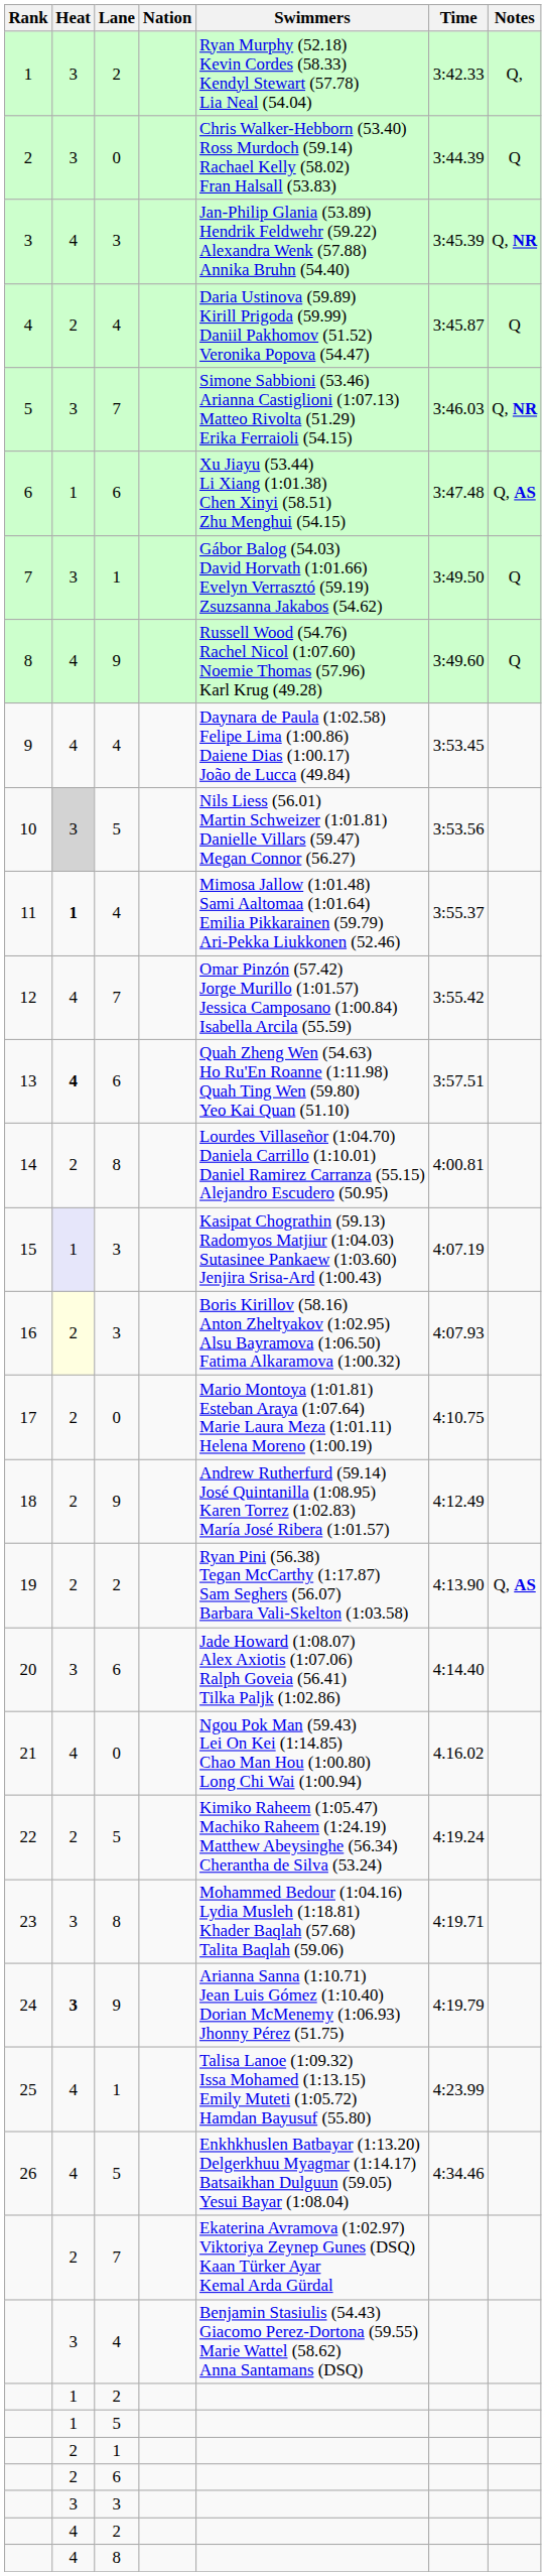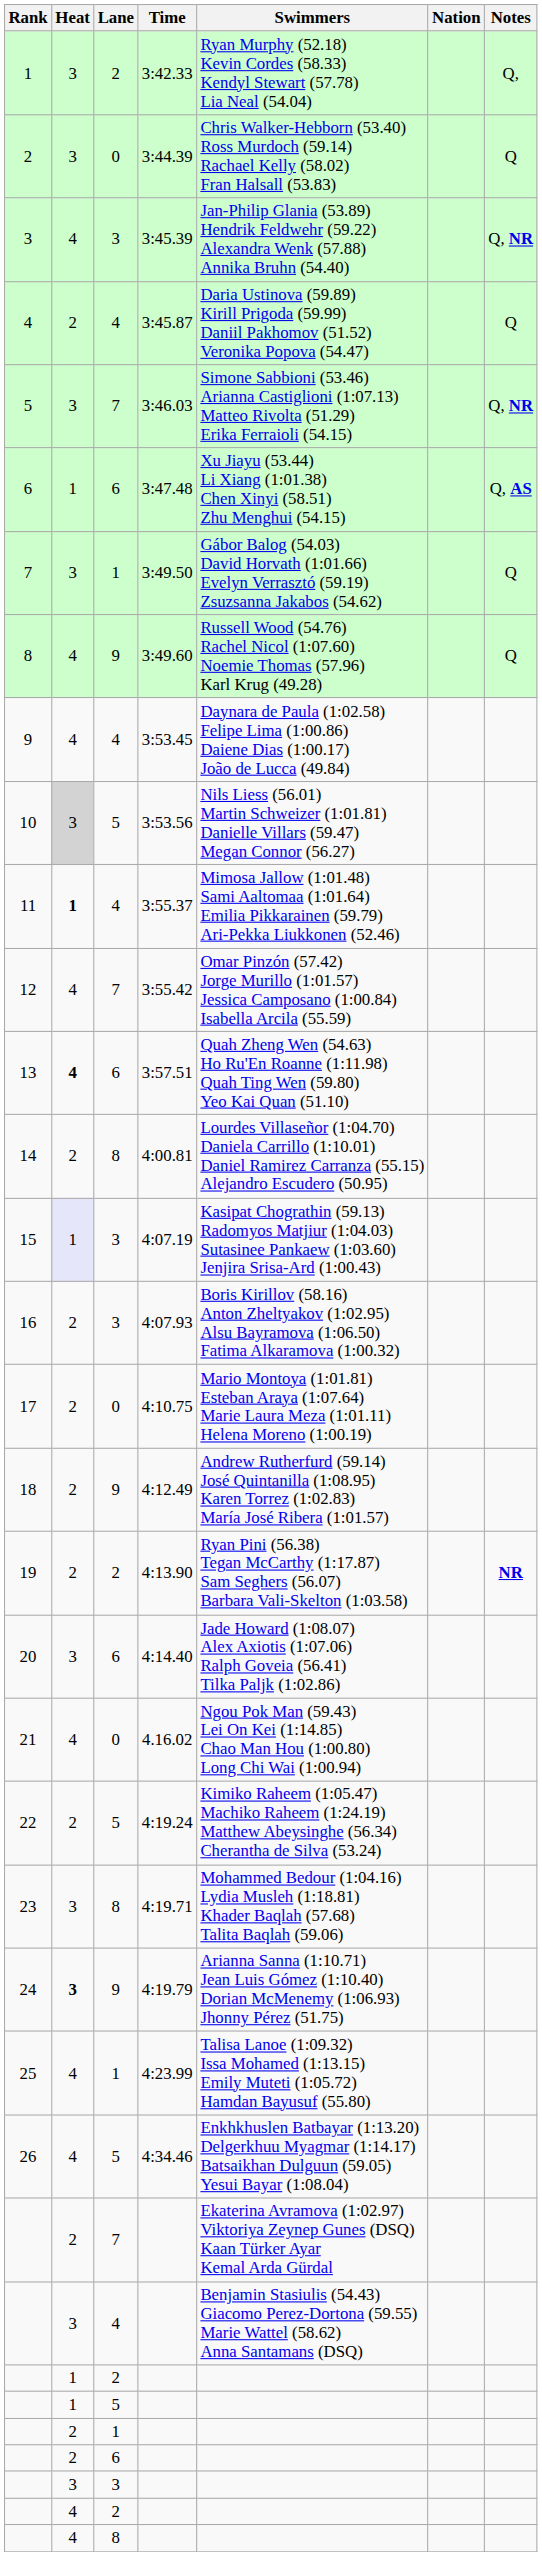 <table class="wikitable sortable" style="text-align:center">
 <tr>
 <th>Rank</th>
 <th>Heat</th>
 <th>Lane</th>
+<th>Time</th>
+<th>Swimmers</th>
 <th>Nation</th>
-<th>Swimmers</th>
-<th>Time</th>
 <th>Notes</th>
 </tr>
 <tr bgcolor=ccffcc>
 <td>1</td>
 <td>3</td>
 <td>2</td>
+<td>3:42.33</td>
+<td align=left><a href='#'>Ryan Murphy</a> (52.18)<br><a href='#'>Kevin Cordes</a> (58.33)<br><a href='#'>Kendyl Stewart</a> (57.78)<br><a href='#'>Lia Neal</a> (54.04)</td>
 <td align=left></td>
-<td align=left><a href='#'>Ryan Murphy</a> (52.18)<br><a href='#'>Kevin Cordes</a> (58.33)<br><a href='#'>Kendyl Stewart</a> (57.78)<br><a href='#'>Lia Neal</a> (54.04)</td>
-<td>3:42.33</td>
 <td>Q,  </td>
 </tr>
 <tr bgcolor=ccffcc>
 <td>2</td>
 <td>3</td>
 <td>0</td>
+<td>3:44.39</td>
+<td align=left><a href='#'>Chris Walker-Hebborn</a> (53.40)<br><a href='#'>Ross Murdoch</a> (59.14)<br><a href='#'>Rachael Kelly</a> (58.02)<br><a href='#'>Fran Halsall</a> (53.83)</td>
 <td align=left></td>
-<td align=left><a href='#'>Chris Walker-Hebborn</a> (53.40)<br><a href='#'>Ross Murdoch</a> (59.14)<br><a href='#'>Rachael Kelly</a> (58.02)<br><a href='#'>Fran Halsall</a> (53.83)</td>
-<td>3:44.39</td>
 <td>Q</td>
 </tr>
 <tr bgcolor=ccffcc>
 <td>3</td>
 <td>4</td>
 <td>3</td>
+<td>3:45.39</td>
+<td align=left><a href='#'>Jan-Philip Glania</a> (53.89)<br><a href='#'>Hendrik Feldwehr</a> (59.22)<br><a href='#'>Alexandra Wenk</a> (57.88)<br><a href='#'>Annika Bruhn</a> (54.40)</td>
 <td align=left></td>
-<td align=left><a href='#'>Jan-Philip Glania</a> (53.89)<br><a href='#'>Hendrik Feldwehr</a> (59.22)<br><a href='#'>Alexandra Wenk</a> (57.88)<br><a href='#'>Annika Bruhn</a> (54.40)</td>
-<td>3:45.39</td>
 <td>Q, <strong><a href='#'>NR</a></strong></td>
 </tr>
 <tr bgcolor=ccffcc>
 <td>4</td>
 <td>2</td>
 <td>4</td>
+<td>3:45.87</td>
+<td align=left><a href='#'>Daria Ustinova</a> (59.89)<br><a href='#'>Kirill Prigoda</a> (59.99)<br><a href='#'>Daniil Pakhomov</a> (51.52)<br><a href='#'>Veronika Popova</a> (54.47)</td>
 <td align=left></td>
-<td align=left><a href='#'>Daria Ustinova</a> (59.89)<br><a href='#'>Kirill Prigoda</a> (59.99)<br><a href='#'>Daniil Pakhomov</a> (51.52)<br><a href='#'>Veronika Popova</a> (54.47)</td>
-<td>3:45.87</td>
 <td>Q</td>
 </tr>
 <tr bgcolor=ccffcc>
 <td>5</td>
 <td>3</td>
 <td>7</td>
+<td>3:46.03</td>
+<td align=left><a href='#'>Simone Sabbioni</a> (53.46)<br><a href='#'>Arianna Castiglioni</a> (1:07.13)<br><a href='#'>Matteo Rivolta</a> (51.29)<br><a href='#'>Erika Ferraioli</a> (54.15)</td>
 <td align=left></td>
-<td align=left><a href='#'>Simone Sabbioni</a> (53.46)<br><a href='#'>Arianna Castiglioni</a> (1:07.13)<br><a href='#'>Matteo Rivolta</a> (51.29)<br><a href='#'>Erika Ferraioli</a> (54.15)</td>
-<td>3:46.03</td>
 <td>Q, <strong><a href='#'>NR</a></strong></td>
 </tr>
 <tr bgcolor=ccffcc>
 <td>6</td>
 <td>1</td>
 <td>6</td>
+<td>3:47.48</td>
+<td align=left><a href='#'>Xu Jiayu</a> (53.44)<br><a href='#'>Li Xiang</a> (1:01.38)<br><a href='#'>Chen Xinyi</a> (58.51)<br><a href='#'>Zhu Menghui</a> (54.15)</td>
 <td align=left></td>
-<td align=left><a href='#'>Xu Jiayu</a> (53.44)<br><a href='#'>Li Xiang</a> (1:01.38)<br><a href='#'>Chen Xinyi</a> (58.51)<br><a href='#'>Zhu Menghui</a> (54.15)</td>
-<td>3:47.48</td>
 <td>Q, <strong><a href='#'>AS</a></strong></td>
 </tr>
 <tr bgcolor=ccffcc>
 <td>7</td>
 <td>3</td>
 <td>1</td>
+<td>3:49.50</td>
+<td align=left><a href='#'>Gábor Balog</a> (54.03)<br><a href='#'>David Horvath</a> (1:01.66)<br><a href='#'>Evelyn Verrasztó</a> (59.19)<br><a href='#'>Zsuzsanna Jakabos</a> (54.62)</td>
 <td align=left></td>
-<td align=left><a href='#'>Gábor Balog</a> (54.03)<br><a href='#'>David Horvath</a> (1:01.66)<br><a href='#'>Evelyn Verrasztó</a> (59.19)<br><a href='#'>Zsuzsanna Jakabos</a> (54.62)</td>
-<td>3:49.50</td>
 <td>Q</td>
 </tr>
 <tr bgcolor=ccffcc>
 <td>8</td>
 <td>4</td>
 <td>9</td>
+<td>3:49.60</td>
+<td align=left><a href='#'>Russell Wood</a> (54.76)<br><a href='#'>Rachel Nicol</a> (1:07.60)<br><a href='#'>Noemie Thomas</a> (57.96)<br>Karl Krug (49.28)</td>
 <td align=left></td>
-<td align=left><a href='#'>Russell Wood</a> (54.76)<br><a href='#'>Rachel Nicol</a> (1:07.60)<br><a href='#'>Noemie Thomas</a> (57.96)<br>Karl Krug (49.28)</td>
-<td>3:49.60</td>
 <td>Q</td>
 </tr>
 <tr>
 <td>9</td>
 <td>4</td>
 <td>4</td>
+<td>3:53.45</td>
+<td align=left><a href='#'>Daynara de Paula</a> (1:02.58)<br><a href='#'>Felipe Lima</a> (1:00.86)<br><a href='#'>Daiene Dias</a> (1:00.17)<br><a href='#'>João de Lucca</a> (49.84)</td>
 <td align=left></td>
-<td align=left><a href='#'>Daynara de Paula</a> (1:02.58)<br><a href='#'>Felipe Lima</a> (1:00.86)<br><a href='#'>Daiene Dias</a> (1:00.17)<br><a href='#'>João de Lucca</a> (49.84)</td>
-<td>3:53.45</td>
 <td></td>
 </tr>
 <tr>
 <td>10</td>
 <td style="background: lightgrey;">3</td>
 <td>5</td>
+<td>3:53.56</td>
+<td align=left><a href='#'>Nils Liess</a> (56.01)<br><a href='#'>Martin Schweizer</a> (1:01.81)<br><a href='#'>Danielle Villars</a> (59.47)<br><a href='#'>Megan Connor</a> (56.27)</td>
 <td align=left></td>
-<td align=left><a href='#'>Nils Liess</a> (56.01)<br><a href='#'>Martin Schweizer</a> (1:01.81)<br><a href='#'>Danielle Villars</a> (59.47)<br><a href='#'>Megan Connor</a> (56.27)</td>
-<td>3:53.56</td>
 <td></td>
 </tr>
 <tr>
 <td>11</td>
 <td><strong>1</strong></td>
 <td>4</td>
+<td>3:55.37</td>
+<td align=left><a href='#'>Mimosa Jallow</a> (1:01.48)<br><a href='#'>Sami Aaltomaa</a> (1:01.64)<br><a href='#'>Emilia Pikkarainen</a> (59.79)<br><a href='#'>Ari-Pekka Liukkonen</a> (52.46)</td>
 <td align=left></td>
-<td align=left><a href='#'>Mimosa Jallow</a> (1:01.48)<br><a href='#'>Sami Aaltomaa</a> (1:01.64)<br><a href='#'>Emilia Pikkarainen</a> (59.79)<br><a href='#'>Ari-Pekka Liukkonen</a> (52.46)</td>
-<td>3:55.37</td>
 <td></td>
 </tr>
 <tr>
 <td>12</td>
 <td>4</td>
 <td>7</td>
+<td>3:55.42</td>
+<td align=left><a href='#'>Omar Pinzón</a> (57.42)<br><a href='#'>Jorge Murillo</a> (1:01.57)<br><a href='#'>Jessica Camposano</a> (1:00.84)<br><a href='#'>Isabella Arcila</a> (55.59)</td>
 <td align=left></td>
-<td align=left><a href='#'>Omar Pinzón</a> (57.42)<br><a href='#'>Jorge Murillo</a> (1:01.57)<br><a href='#'>Jessica Camposano</a> (1:00.84)<br><a href='#'>Isabella Arcila</a> (55.59)</td>
-<td>3:55.42</td>
 <td></td>
 </tr>
 <tr>
 <td>13</td>
 <td><strong>4</strong></td>
 <td>6</td>
+<td>3:57.51</td>
+<td align=left><a href='#'>Quah Zheng Wen</a> (54.63)<br><a href='#'>Ho Ru'En Roanne</a> (1:11.98)<br><a href='#'>Quah Ting Wen</a> (59.80)<br><a href='#'>Yeo Kai Quan</a> (51.10)</td>
 <td align=left></td>
-<td align=left><a href='#'>Quah Zheng Wen</a> (54.63)<br><a href='#'>Ho Ru'En Roanne</a> (1:11.98)<br><a href='#'>Quah Ting Wen</a> (59.80)<br><a href='#'>Yeo Kai Quan</a> (51.10)</td>
-<td>3:57.51</td>
 <td></td>
 </tr>
 <tr>
 <td>14</td>
 <td>2</td>
 <td>8</td>
+<td>4:00.81</td>
+<td align=left><a href='#'>Lourdes Villaseñor</a> (1:04.70)<br><a href='#'>Daniela Carrillo</a> (1:10.01)<br><a href='#'>Daniel Ramirez Carranza</a> (55.15)<br><a href='#'>Alejandro Escudero</a> (50.95)</td>
 <td align=left></td>
-<td align=left><a href='#'>Lourdes Villaseñor</a> (1:04.70)<br><a href='#'>Daniela Carrillo</a> (1:10.01)<br><a href='#'>Daniel Ramirez Carranza</a> (55.15)<br><a href='#'>Alejandro Escudero</a> (50.95)</td>
-<td>4:00.81</td>
 <td></td>
 </tr>
 <tr>
 <td>15</td>
 <td style="background: lavender;">1</td>
 <td>3</td>
+<td>4:07.19</td>
+<td align=left><a href='#'>Kasipat Chograthin</a> (59.13)<br><a href='#'>Radomyos Matjiur</a> (1:04.03)<br><a href='#'>Sutasinee Pankaew</a> (1:03.60)<br><a href='#'>Jenjira Srisa-Ard</a> (1:00.43)</td>
 <td align=left></td>
-<td align=left><a href='#'>Kasipat Chograthin</a> (59.13)<br><a href='#'>Radomyos Matjiur</a> (1:04.03)<br><a href='#'>Sutasinee Pankaew</a> (1:03.60)<br><a href='#'>Jenjira Srisa-Ard</a> (1:00.43)</td>
-<td>4:07.19</td>
 <td></td>
 </tr>
 <tr>
 <td>16</td>
-<td style="background: lightyellow;">2</td>
+<td>2</td>
 <td>3</td>
+<td>4:07.93</td>
+<td align=left><a href='#'>Boris Kirillov</a> (58.16)<br><a href='#'>Anton Zheltyakov</a> (1:02.95)<br><a href='#'>Alsu Bayramova</a> (1:06.50)<br><a href='#'>Fatima Alkaramova</a> (1:00.32)</td>
 <td align=left></td>
-<td align=left><a href='#'>Boris Kirillov</a> (58.16)<br><a href='#'>Anton Zheltyakov</a> (1:02.95)<br><a href='#'>Alsu Bayramova</a> (1:06.50)<br><a href='#'>Fatima Alkaramova</a> (1:00.32)</td>
-<td>4:07.93</td>
 <td></td>
 </tr>
 <tr>
 <td>17</td>
 <td>2</td>
 <td>0</td>
+<td>4:10.75</td>
+<td align=left><a href='#'>Mario Montoya</a> (1:01.81)<br><a href='#'>Esteban Araya</a> (1:07.64)<br><a href='#'>Marie Laura Meza</a> (1:01.11)<br><a href='#'>Helena Moreno</a> (1:00.19)</td>
 <td align=left></td>
-<td align=left><a href='#'>Mario Montoya</a> (1:01.81)<br><a href='#'>Esteban Araya</a> (1:07.64)<br><a href='#'>Marie Laura Meza</a> (1:01.11)<br><a href='#'>Helena Moreno</a> (1:00.19)</td>
-<td>4:10.75</td>
 <td></td>
 </tr>
 <tr>
 <td>18</td>
 <td>2</td>
 <td>9</td>
+<td>4:12.49</td>
+<td align=left><a href='#'>Andrew Rutherfurd</a> (59.14)<br><a href='#'>José Quintanilla</a> (1:08.95)<br><a href='#'>Karen Torrez</a> (1:02.83)<br><a href='#'>María José Ribera</a> (1:01.57)</td>
 <td align=left></td>
-<td align=left><a href='#'>Andrew Rutherfurd</a> (59.14)<br><a href='#'>José Quintanilla</a> (1:08.95)<br><a href='#'>Karen Torrez</a> (1:02.83)<br><a href='#'>María José Ribera</a> (1:01.57)</td>
-<td>4:12.49</td>
 <td></td>
 </tr>
 <tr>
 <td>19</td>
 <td>2</td>
 <td>2</td>
+<td>4:13.90</td>
+<td align=left><a href='#'>Ryan Pini</a> (56.38)<br><a href='#'>Tegan McCarthy</a> (1:17.87)<br><a href='#'>Sam Seghers</a> (56.07)<br><a href='#'>Barbara Vali-Skelton</a> (1:03.58)</td>
 <td align=left></td>
-<td align=left><a href='#'>Ryan Pini</a> (56.38)<br><a href='#'>Tegan McCarthy</a> (1:17.87)<br><a href='#'>Sam Seghers</a> (56.07)<br><a href='#'>Barbara Vali-Skelton</a> (1:03.58)</td>
-<td>4:13.90</td>
-<td>Q, <strong><a href='#'>AS</a></strong></td>
+<td><strong><a href='#'>NR</a></strong></td>
 </tr>
 <tr>
 <td>20</td>
 <td>3</td>
 <td>6</td>
+<td>4:14.40</td>
+<td align=left><a href='#'>Jade Howard</a> (1:08.07)<br><a href='#'>Alex Axiotis</a> (1:07.06)<br><a href='#'>Ralph Goveia</a> (56.41)<br><a href='#'>Tilka Paljk</a> (1:02.86)</td>
 <td align=left></td>
-<td align=left><a href='#'>Jade Howard</a> (1:08.07)<br><a href='#'>Alex Axiotis</a> (1:07.06)<br><a href='#'>Ralph Goveia</a> (56.41)<br><a href='#'>Tilka Paljk</a> (1:02.86)</td>
-<td>4:14.40</td>
 <td></td>
 </tr>
 <tr>
 <td>21</td>
 <td>4</td>
 <td>0</td>
+<td>4.16.02</td>
+<td align=left><a href='#'>Ngou Pok Man</a> (59.43)<br><a href='#'>Lei On Kei</a> (1:14.85)<br><a href='#'>Chao Man Hou</a> (1:00.80)<br><a href='#'>Long Chi Wai</a> (1:00.94)</td>
 <td align=left></td>
-<td align=left><a href='#'>Ngou Pok Man</a> (59.43)<br><a href='#'>Lei On Kei</a> (1:14.85)<br><a href='#'>Chao Man Hou</a> (1:00.80)<br><a href='#'>Long Chi Wai</a> (1:00.94)</td>
-<td>4.16.02</td>
 <td></td>
 </tr>
 <tr>
 <td>22</td>
 <td>2</td>
 <td>5</td>
+<td>4:19.24</td>
+<td align=left><a href='#'>Kimiko Raheem</a> (1:05.47)<br><a href='#'>Machiko Raheem</a> (1:24.19)<br><a href='#'>Matthew Abeysinghe</a> (56.34)<br><a href='#'>Cherantha de Silva</a> (53.24)</td>
 <td align=left></td>
-<td align=left><a href='#'>Kimiko Raheem</a> (1:05.47)<br><a href='#'>Machiko Raheem</a> (1:24.19)<br><a href='#'>Matthew Abeysinghe</a> (56.34)<br><a href='#'>Cherantha de Silva</a> (53.24)</td>
-<td>4:19.24</td>
 <td></td>
 </tr>
 <tr>
 <td>23</td>
 <td>3</td>
 <td>8</td>
+<td>4:19.71</td>
+<td align=left><a href='#'>Mohammed Bedour</a> (1:04.16)<br><a href='#'>Lydia Musleh</a> (1:18.81)<br><a href='#'>Khader Baqlah</a> (57.68)<br><a href='#'>Talita Baqlah</a> (59.06)</td>
 <td align=left></td>
-<td align=left><a href='#'>Mohammed Bedour</a> (1:04.16)<br><a href='#'>Lydia Musleh</a> (1:18.81)<br><a href='#'>Khader Baqlah</a> (57.68)<br><a href='#'>Talita Baqlah</a> (59.06)</td>
-<td>4:19.71</td>
 <td></td>
 </tr>
 <tr>
 <td>24</td>
 <td><strong>3</strong></td>
 <td>9</td>
+<td>4:19.79</td>
+<td align=left><a href='#'>Arianna Sanna</a> (1:10.71)<br><a href='#'>Jean Luis Gómez</a> (1:10.40)<br><a href='#'>Dorian McMenemy</a> (1:06.93)<br><a href='#'>Jhonny Pérez</a> (51.75)</td>
 <td align=left></td>
-<td align=left><a href='#'>Arianna Sanna</a> (1:10.71)<br><a href='#'>Jean Luis Gómez</a> (1:10.40)<br><a href='#'>Dorian McMenemy</a> (1:06.93)<br><a href='#'>Jhonny Pérez</a> (51.75)</td>
-<td>4:19.79</td>
 <td></td>
 </tr>
 <tr>
 <td>25</td>
 <td>4</td>
 <td>1</td>
+<td>4:23.99</td>
+<td align=left><a href='#'>Talisa Lanoe</a> (1:09.32)<br><a href='#'>Issa Mohamed</a> (1:13.15)<br><a href='#'>Emily Muteti</a> (1:05.72)<br><a href='#'>Hamdan Bayusuf</a> (55.80)</td>
 <td align=left></td>
-<td align=left><a href='#'>Talisa Lanoe</a> (1:09.32)<br><a href='#'>Issa Mohamed</a> (1:13.15)<br><a href='#'>Emily Muteti</a> (1:05.72)<br><a href='#'>Hamdan Bayusuf</a> (55.80)</td>
-<td>4:23.99</td>
 <td></td>
 </tr>
 <tr>
 <td>26</td>
 <td>4</td>
 <td>5</td>
+<td>4:34.46</td>
+<td align=left><a href='#'>Enkhkhuslen Batbayar</a> (1:13.20)<br><a href='#'>Delgerkhuu Myagmar</a> (1:14.17)<br><a href='#'>Batsaikhan Dulguun</a> (59.05)<br><a href='#'>Yesui Bayar</a> (1:08.04)</td>
 <td align=left></td>
-<td align=left><a href='#'>Enkhkhuslen Batbayar</a> (1:13.20)<br><a href='#'>Delgerkhuu Myagmar</a> (1:14.17)<br><a href='#'>Batsaikhan Dulguun</a> (59.05)<br><a href='#'>Yesui Bayar</a> (1:08.04)</td>
-<td>4:34.46</td>
 <td></td>
 </tr>
 <tr>
 <td></td>
 <td>2</td>
 <td>7</td>
+<td></td>
+<td align=left><a href='#'>Ekaterina Avramova</a> (1:02.97)<br><a href='#'>Viktoriya Zeynep Gunes</a> (DSQ)<br><a href='#'>Kaan Türker Ayar</a><br><a href='#'>Kemal Arda Gürdal</a></td>
 <td align=left></td>
-<td align=left><a href='#'>Ekaterina Avramova</a> (1:02.97)<br><a href='#'>Viktoriya Zeynep Gunes</a> (DSQ)<br><a href='#'>Kaan Türker Ayar</a><br><a href='#'>Kemal Arda Gürdal</a></td>
-<td></td>
 <td></td>
 </tr>
 <tr>
 <td></td>
 <td>3</td>
 <td>4</td>
+<td></td>
+<td align=left><a href='#'>Benjamin Stasiulis</a> (54.43)<br><a href='#'>Giacomo Perez-Dortona</a> (59.55)<br><a href='#'>Marie Wattel</a> (58.62)<br><a href='#'>Anna Santamans</a> (DSQ)</td>
 <td align=left></td>
-<td align=left><a href='#'>Benjamin Stasiulis</a> (54.43)<br><a href='#'>Giacomo Perez-Dortona</a> (59.55)<br><a href='#'>Marie Wattel</a> (58.62)<br><a href='#'>Anna Santamans</a> (DSQ)</td>
-<td></td>
 <td></td>
 </tr>
 <tr>
 <td></td>
 <td>1</td>
 <td>2</td>
+<td></td>
 <td align=left></td>
 <td align=left></td>
-<td></td>
 <td></td>
 </tr>
 <tr>
 <td></td>
 <td>1</td>
 <td>5</td>
+<td></td>
 <td align=left></td>
 <td align=left></td>
-<td></td>
 <td></td>
 </tr>
 <tr>
 <td></td>
 <td>2</td>
 <td>1</td>
+<td></td>
 <td align=left></td>
 <td align=left></td>
-<td></td>
 <td></td>
 </tr>
 <tr>
 <td></td>
 <td>2</td>
 <td>6</td>
+<td></td>
 <td align=left></td>
 <td align=left></td>
-<td></td>
 <td></td>
 </tr>
 <tr>
 <td></td>
 <td>3</td>
 <td>3</td>
+<td></td>
 <td align=left></td>
 <td align=left></td>
-<td></td>
 <td></td>
 </tr>
 <tr>
 <td></td>
 <td>4</td>
 <td>2</td>
+<td></td>
 <td align=left></td>
 <td align=left></td>
-<td></td>
 <td></td>
 </tr>
 <tr>
 <td></td>
 <td>4</td>
 <td>8</td>
+<td></td>
 <td align=left></td>
 <td align=left></td>
 <td></td>
-<td></td>
 </tr>
 </table>
